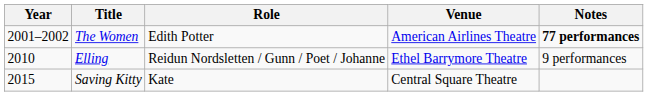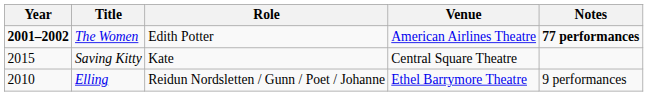 <table class="wikitable sortable">
 <tr>
 <th>Year</th>
 <th>Title</th>
 <th>Role</th>
 <th>Venue</th>
 <th class="unsortable">Notes</th>
 </tr>
 <tr>
-<td>2001–2002</td>
+<td><strong>2001–2002</strong></td>
 <td><em><a href='#'>The Women</a></em></td>
 <td>Edith Potter</td>
 <td><a href='#'>American Airlines Theatre</a></td>
 <td><strong>77 performances</strong></td>
+</tr>
+<tr>
+<td>2015</td>
+<td><em>Saving Kitty</em></td>
+<td>Kate</td>
+<td>Central Square Theatre</td>
+<td></td>
 </tr>
 <tr>
 <td>2010</td>
 <td><em><a href='#'>Elling</a></em></td>
 <td>Reidun Nordsletten / Gunn / Poet / Johanne</td>
 <td><a href='#'>Ethel Barrymore Theatre</a></td>
 <td>9 performances</td>
 </tr>
-<tr>
-<td>2015</td>
-<td><em>Saving Kitty</em></td>
-<td>Kate</td>
-<td>Central Square Theatre</td>
-<td></td>
-</tr>
 </table>
